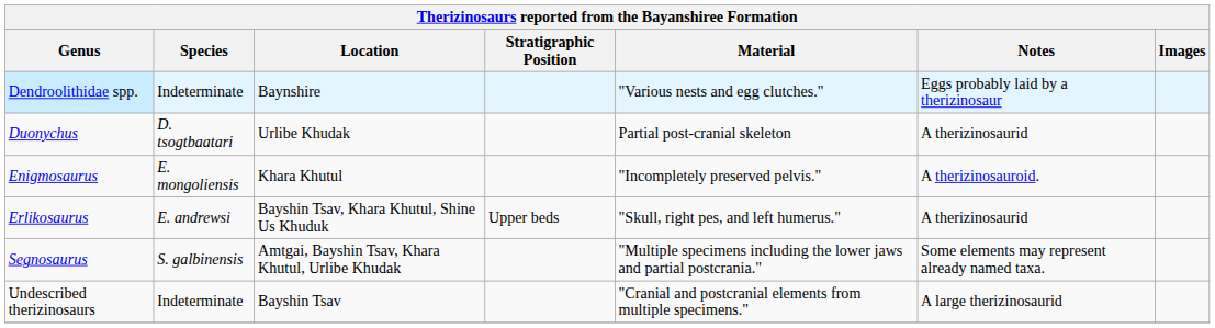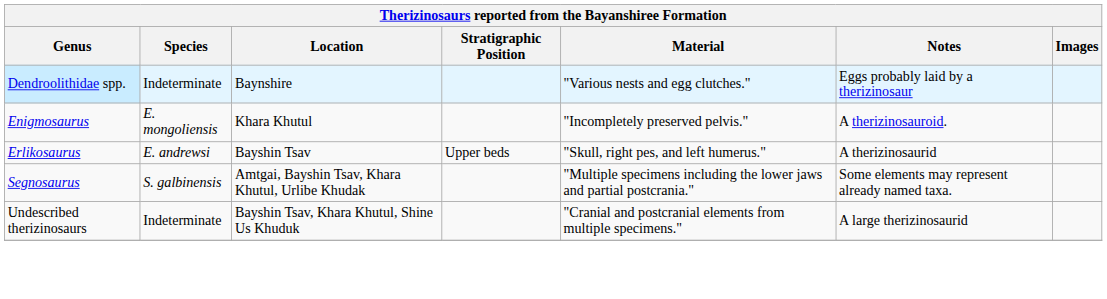 <table class="wikitable" align="center">
 <tr>
 <th colspan="7" align="center"><strong><a href='#'>Therizinosaurs</a> reported from the Bayanshiree Formation</strong></th>
 </tr>
 <tr>
 <th>Genus</th>
 <th>Species</th>
 <th>Location</th>
 <th>Stratigraphic Position</th>
 <th>Material</th>
 <th>Notes</th>
 <th>Images</th>
 </tr>
 <tr>
 <td style="background:#c9ecff;"><a href='#'>Dendroolithidae</a> spp.</td>
 <td style="background:#e3f5ff;">Indeterminate</td>
 <td style="background:#e3f5ff;">Baynshire</td>
 <td style="background:#e3f5ff;"></td>
 <td style="background:#e3f5ff;">"Various nests and egg clutches."</td>
 <td style="background:#e3f5ff;">Eggs probably laid by a <a href='#'>therizinosaur</a></td>
 <td style="background:#e3f5ff;"></td>
 </tr>
 <tr>
-<td><em><a href='#'>Duonychus</a></em></td>
-<td><em>D. tsogtbaatari</em></td>
-<td>Urlibe Khudak</td>
-<td></td>
-<td>Partial post-cranial skeleton</td>
-<td>A therizinosaurid</td>
-<td><br></td>
-</tr>
-<tr>
 <td><em><a href='#'>Enigmosaurus</a></em></td>
 <td><em>E. mongoliensis</em></td>
 <td>Khara Khutul</td>
 <td></td>
 <td>"Incompletely preserved pelvis."</td>
 <td>A <a href='#'>therizinosauroid</a>.</td>
 <td></td>
 </tr>
 <tr>
 <td><em><a href='#'>Erlikosaurus</a></em></td>
 <td><em>E. andrewsi</em></td>
-<td>Bayshin Tsav, Khara Khutul, Shine Us Khuduk</td>
+<td>Bayshin Tsav</td>
 <td>Upper beds</td>
 <td>"Skull, right pes, and left humerus."</td>
 <td>A therizinosaurid</td>
 <td></td>
 </tr>
 <tr>
 <td><em><a href='#'>Segnosaurus</a></em></td>
 <td><em>S. galbinensis</em></td>
 <td>Amtgai, Bayshin Tsav, Khara Khutul, Urlibe Khudak</td>
 <td></td>
 <td>"Multiple specimens including the lower jaws and partial postcrania."</td>
 <td>Some elements may represent already named taxa.</td>
 <td></td>
 </tr>
 <tr>
 <td>Undescribed therizinosaurs</td>
 <td>Indeterminate</td>
-<td>Bayshin Tsav</td>
+<td>Bayshin Tsav, Khara Khutul, Shine Us Khuduk</td>
 <td></td>
 <td>"Cranial and postcranial elements from multiple specimens."</td>
 <td>A large therizinosaurid</td>
 <td></td>
 </tr>
 <tr>
 </tr>
 </table>
